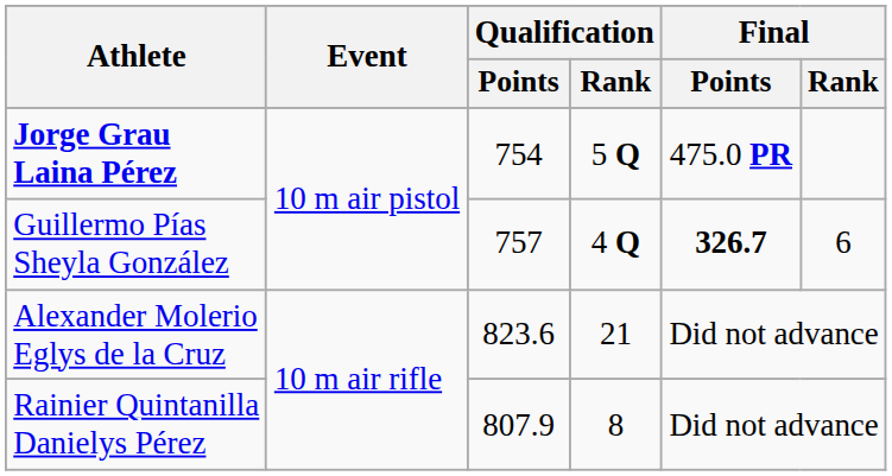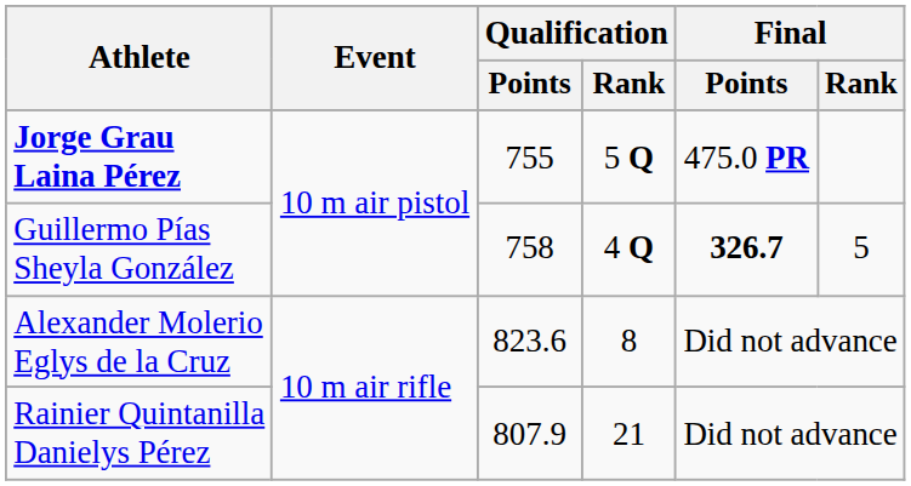 <table class=wikitable style=font-size:90%;text-align:center>
 <tr>
 <th rowspan=2>Athlete</th>
 <th rowspan=2>Event</th>
 <th colspan=2>Qualification</th>
 <th colspan=2>Final</th>
 </tr>
 <tr style=font-size:95%>
 <th>Points</th>
 <th>Rank</th>
 <th>Points</th>
 <th>Rank</th>
 </tr>
 <tr>
 <td align=left><strong><a href='#'>Jorge Grau</a><br><a href='#'>Laina Pérez</a></strong></td>
 <td align=left rowspan=2><a href='#'>10 m air pistol</a></td>
-<td>754</td>
+<td>755</td>
 <td>5 <strong>Q</strong></td>
 <td>475.0	<strong><a href='#'>PR</a></strong></td>
 <td></td>
 </tr>
 <tr>
 <td align=left><a href='#'>Guillermo Pías</a><br><a href='#'>Sheyla González</a></td>
-<td>757</td>
+<td>758</td>
 <td>4 <strong>Q</strong></td>
 <td><strong>326.7</strong></td>
-<td>6</td>
+<td>5</td>
 </tr>
 <tr>
 <td align=left><a href='#'>Alexander Molerio</a><br><a href='#'>Eglys de la Cruz</a></td>
 <td align=left rowspan=2><a href='#'>10 m air rifle</a></td>
 <td>823.6</td>
-<td>21</td>
+<td>8</td>
 <td colspan=2>Did not advance</td>
 </tr>
 <tr>
 <td align=left><a href='#'>Rainier Quintanilla</a><br><a href='#'>Danielys Pérez</a></td>
 <td>807.9</td>
-<td>8</td>
+<td>21</td>
 <td colspan=2>Did not advance</td>
 </tr>
 </table>
